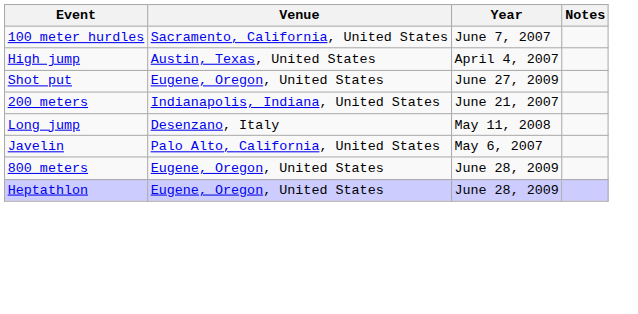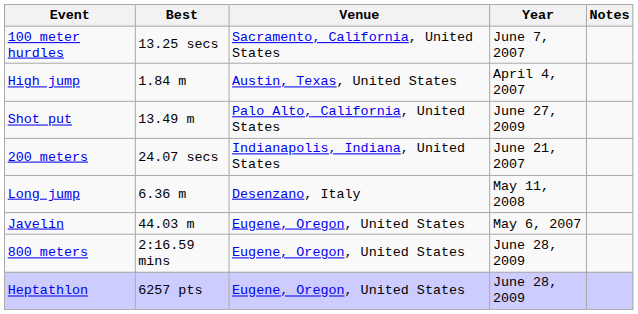 <table class=wikitable>
 <tr>
 <th>Event</th>
+<th>Best</th>
 <th>Venue</th>
 <th>Year</th>
 <th>Notes</th>
 </tr>
 <tr>
 <td><a href='#'>100 meter hurdles</a></td>
+<td>13.25 secs</td>
 <td><a href='#'>Sacramento, California</a>, United States</td>
 <td>June 7, 2007</td>
 <td></td>
 </tr>
 <tr>
 <td><a href='#'>High jump</a></td>
+<td>1.84 m</td>
 <td><a href='#'>Austin, Texas</a>, United States</td>
 <td>April 4, 2007</td>
 <td></td>
 </tr>
 <tr>
 <td><a href='#'>Shot put</a></td>
-<td><a href='#'>Eugene, Oregon</a>, United States</td>
+<td>13.49 m</td>
+<td><a href='#'>Palo Alto, California</a>, United States</td>
 <td>June 27, 2009</td>
 <td></td>
 </tr>
 <tr>
 <td><a href='#'>200 meters</a></td>
+<td>24.07 secs</td>
 <td><a href='#'>Indianapolis, Indiana</a>, United States</td>
 <td>June 21, 2007</td>
 <td></td>
 </tr>
 <tr>
 <td><a href='#'>Long jump</a></td>
+<td>6.36 m</td>
 <td><a href='#'>Desenzano</a>, Italy</td>
 <td>May 11, 2008</td>
 <td></td>
 </tr>
 <tr>
 <td><a href='#'>Javelin</a></td>
-<td><a href='#'>Palo Alto, California</a>, United States</td>
+<td>44.03 m</td>
+<td><a href='#'>Eugene, Oregon</a>, United States</td>
 <td>May 6, 2007</td>
 <td></td>
 </tr>
 <tr>
 <td><a href='#'>800 meters</a></td>
+<td>2:16.59 mins</td>
 <td><a href='#'>Eugene, Oregon</a>, United States</td>
 <td>June 28, 2009</td>
 <td></td>
 </tr>
 <tr style="background-color:#ccccff">
 <td><a href='#'>Heptathlon</a></td>
+<td>6257 pts</td>
 <td><a href='#'>Eugene, Oregon</a>, United States</td>
 <td>June 28, 2009</td>
 <td></td>
 </tr>
 </table>
